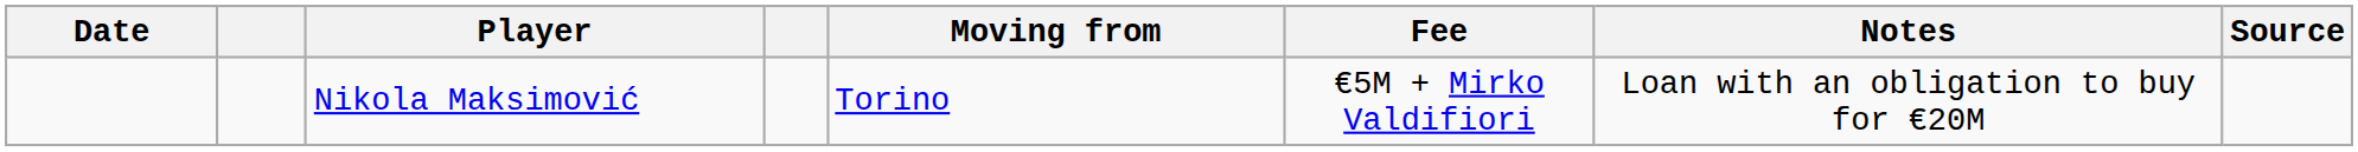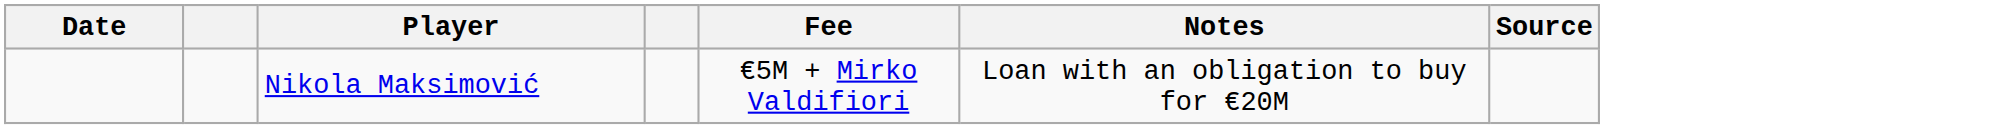 <table class="wikitable sortable">
 <tr>
 <th style="width:80px;">Date</th>
 <th style="width:30px;"></th>
 <th style="width:180px;">Player</th>
 <th style="width:20px;"></th>
-<th style="width:180px;">Moving from</th>
 <th style="width:120px;" class="unsortable">Fee</th>
 <th style="width:250px;" class="unsortable">Notes</th>
 <th style="width:20px;">Source</th>
 </tr>
 <tr>
 <td></td>
 <td align=center></td>
 <td> <a href='#'>Nikola Maksimović</a></td>
 <td align=center></td>
-<td> <a href='#'>Torino</a></td>
 <td align=center>€5M + <a href='#'>Mirko Valdifiori</a></td>
 <td align=center>Loan with an obligation to buy for €20M</td>
 <td></td>
 </tr>
 </table>
